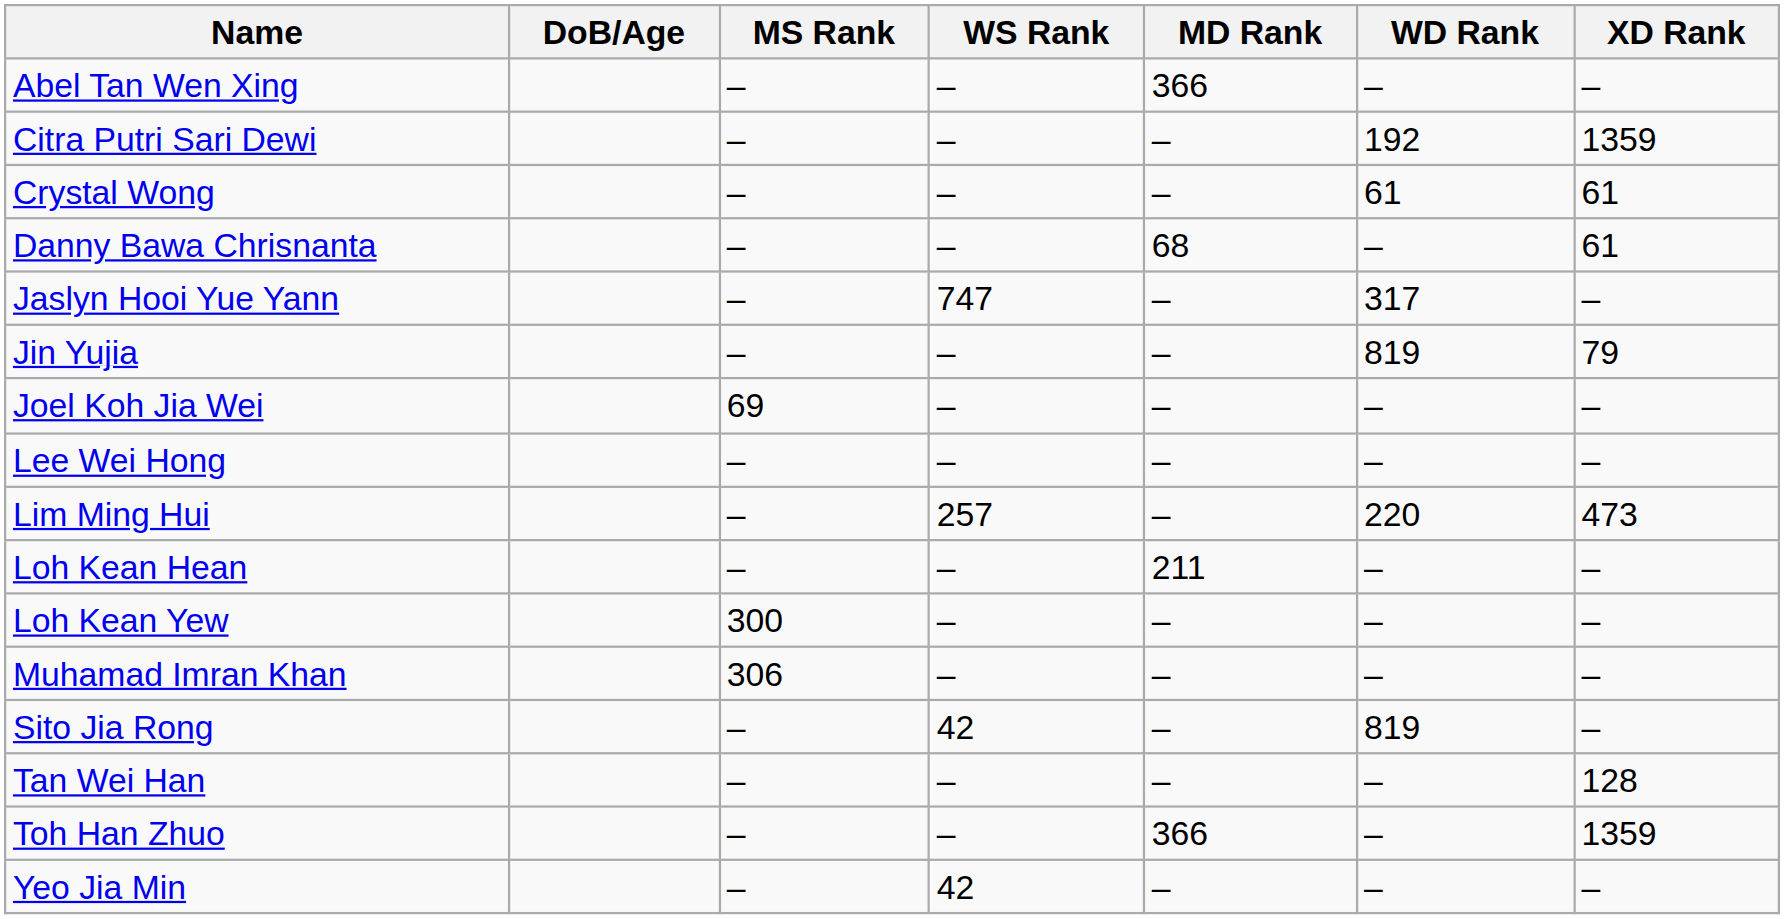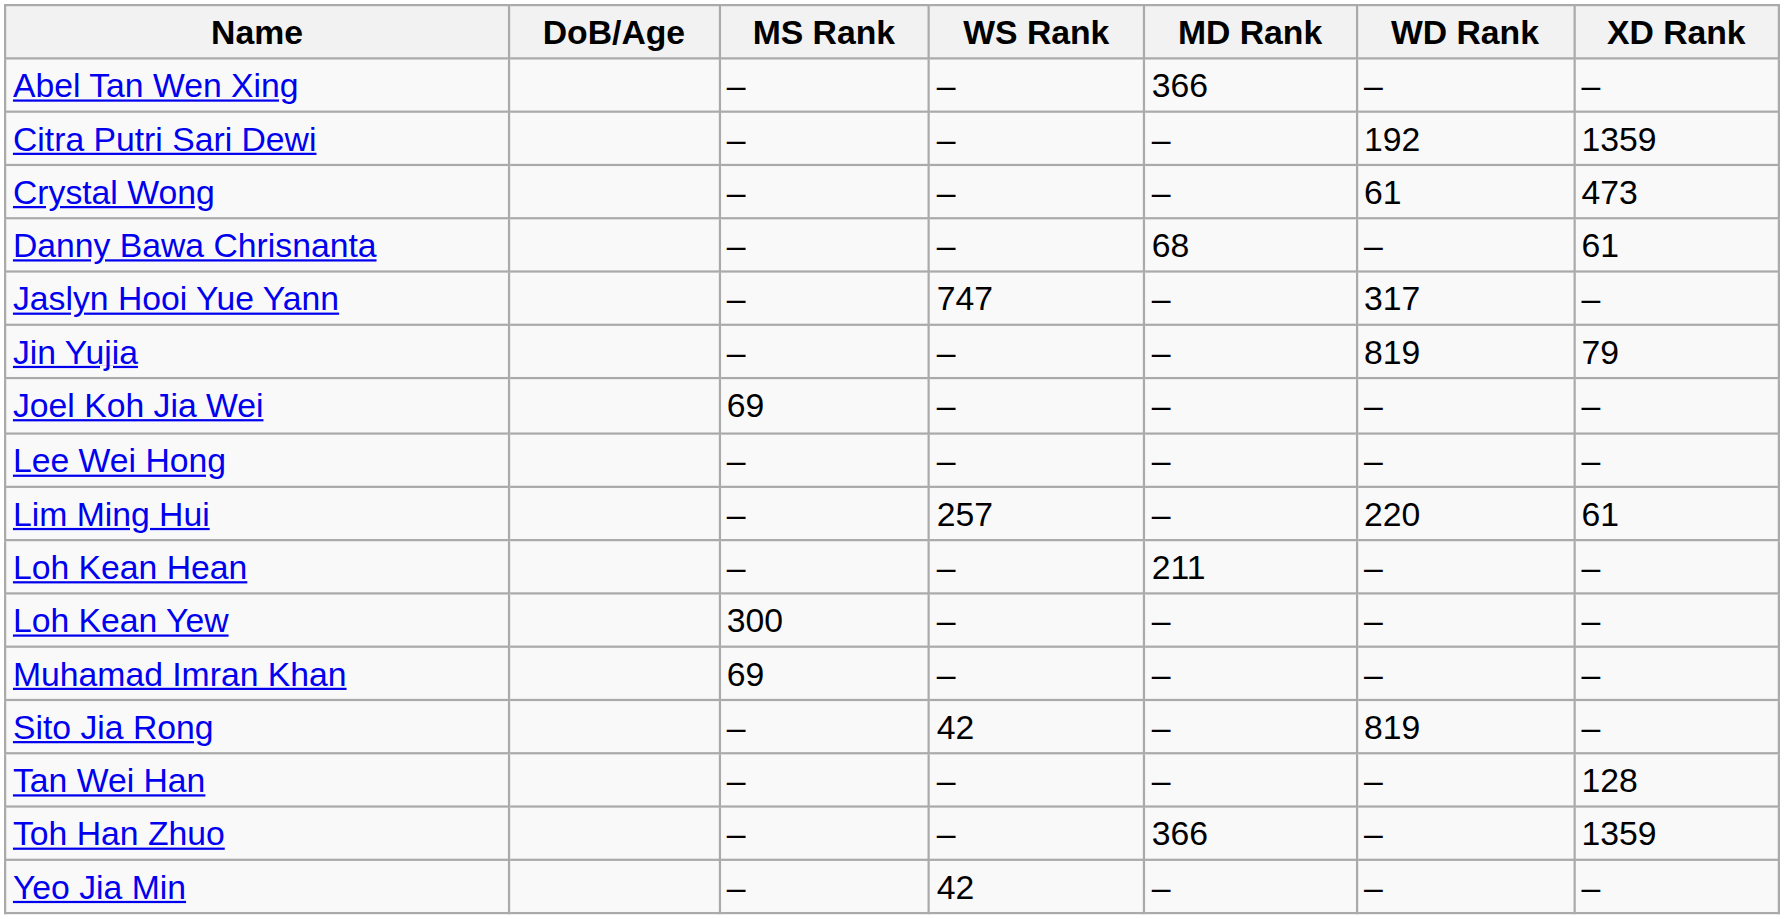 <table class="wikitable"  style="width:800px; font-size:95%;">
 <tr>
 <th align="left">Name</th>
 <th align="left">DoB/Age</th>
 <th align="left">MS Rank</th>
 <th align="left">WS Rank</th>
 <th align="left">MD Rank</th>
 <th align="left">WD Rank</th>
 <th align="left">XD Rank</th>
 </tr>
 <tr>
 <td><a href='#'>Abel Tan Wen Xing</a></td>
 <td></td>
 <td>–</td>
 <td>–</td>
 <td>366</td>
 <td>–</td>
 <td>–</td>
 </tr>
 <tr>
 <td><a href='#'>Citra Putri Sari Dewi</a></td>
 <td></td>
 <td>–</td>
 <td>–</td>
 <td>–</td>
 <td>192</td>
 <td>1359</td>
 </tr>
 <tr>
 <td><a href='#'>Crystal Wong</a></td>
 <td></td>
 <td>–</td>
 <td>–</td>
 <td>–</td>
 <td>61</td>
-<td>61</td>
+<td>473</td>
 </tr>
 <tr>
 <td><a href='#'>Danny Bawa Chrisnanta</a></td>
 <td></td>
 <td>–</td>
 <td>–</td>
 <td>68</td>
 <td>–</td>
 <td>61</td>
 </tr>
 <tr>
 <td><a href='#'>Jaslyn Hooi Yue Yann</a></td>
 <td></td>
 <td>–</td>
 <td>747</td>
 <td>–</td>
 <td>317</td>
 <td>–</td>
 </tr>
 <tr>
 <td><a href='#'>Jin Yujia</a></td>
 <td></td>
 <td>–</td>
 <td>–</td>
 <td>–</td>
 <td>819</td>
 <td>79</td>
 </tr>
 <tr>
 <td><a href='#'>Joel Koh Jia Wei</a></td>
 <td></td>
 <td>69</td>
 <td>–</td>
 <td>–</td>
 <td>–</td>
 <td>–</td>
 </tr>
 <tr>
 <td><a href='#'>Lee Wei Hong</a></td>
 <td></td>
 <td>–</td>
 <td>–</td>
 <td>–</td>
 <td>–</td>
 <td>–</td>
 </tr>
 <tr>
 <td><a href='#'>Lim Ming Hui</a></td>
 <td></td>
 <td>–</td>
 <td>257</td>
 <td>–</td>
 <td>220</td>
-<td>473</td>
+<td>61</td>
 </tr>
 <tr>
 <td><a href='#'>Loh Kean Hean</a></td>
 <td></td>
 <td>–</td>
 <td>–</td>
 <td>211</td>
 <td>–</td>
 <td>–</td>
 </tr>
 <tr>
 <td><a href='#'>Loh Kean Yew</a></td>
 <td></td>
 <td>300</td>
 <td>–</td>
 <td>–</td>
 <td>–</td>
 <td>–</td>
 </tr>
 <tr>
 <td><a href='#'>Muhamad Imran Khan</a></td>
 <td></td>
-<td>306</td>
+<td>69</td>
 <td>–</td>
 <td>–</td>
 <td>–</td>
 <td>–</td>
 </tr>
 <tr>
 <td><a href='#'>Sito Jia Rong</a></td>
 <td></td>
 <td>–</td>
 <td>42</td>
 <td>–</td>
 <td>819</td>
 <td>–</td>
 </tr>
 <tr>
 <td><a href='#'>Tan Wei Han</a></td>
 <td></td>
 <td>–</td>
 <td>–</td>
 <td>–</td>
 <td>–</td>
 <td>128</td>
 </tr>
 <tr>
 <td><a href='#'>Toh Han Zhuo</a></td>
 <td></td>
 <td>–</td>
 <td>–</td>
 <td>366</td>
 <td>–</td>
 <td>1359</td>
 </tr>
 <tr>
 <td><a href='#'>Yeo Jia Min</a></td>
 <td></td>
 <td>–</td>
 <td>42</td>
 <td>–</td>
 <td>–</td>
 <td>–</td>
 </tr>
 </table>
